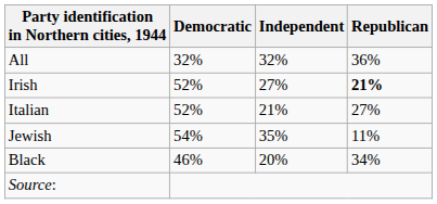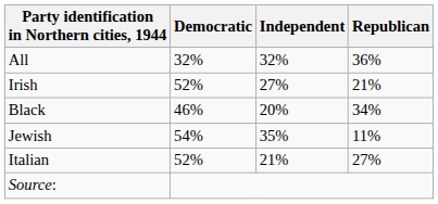 <table class="wikitable">
 <tr>
 <th>Party identification<br> in Northern cities, 1944</th>
 <th>Democratic</th>
 <th>Independent</th>
 <th>Republican</th>
 </tr>
 <tr>
 <td>All</td>
 <td>32%</td>
 <td>32%</td>
 <td>36%</td>
 </tr>
 <tr>
 <td>Irish</td>
 <td>52%</td>
 <td>27%</td>
-<td><strong>21%</strong></td>
+<td>21%</td>
+</tr>
+<tr>
+<td>Black</td>
+<td>46%</td>
+<td>20%</td>
+<td>34%</td>
+</tr>
+<tr>
+<td>Jewish</td>
+<td>54%</td>
+<td>35%</td>
+<td>11%</td>
 </tr>
 <tr>
 <td>Italian</td>
 <td>52%</td>
 <td>21%</td>
 <td>27%</td>
 </tr>
 <tr>
-<td>Jewish</td>
-<td>54%</td>
-<td>35%</td>
-<td>11%</td>
-</tr>
-<tr>
-<td>Black</td>
-<td>46%</td>
-<td>20%</td>
-<td>34%</td>
-</tr>
-<tr>
 <td><em>Source</em>:</td>
 </tr>
 </table>
